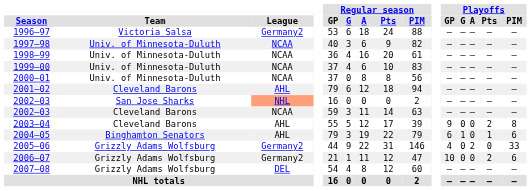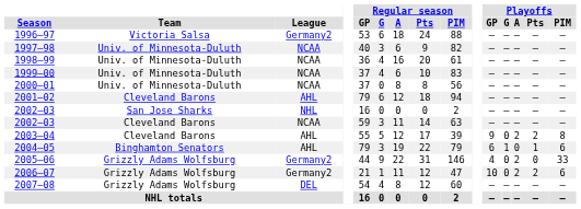 <table border="0" cellpadding="1" cellspacing="0" style="text-align:center; width:60em">
 <tr bgcolor="#e0e0e0">
 <th colspan="3" bgcolor="#ffffff"> </th>
 <th rowspan="99" bgcolor="#ffffff"> </th>
 <th colspan="5"><a href='#'>Regular season</a></th>
 <th rowspan="99" bgcolor="#ffffff"> </th>
 <th colspan="5"><a href='#'>Playoffs</a></th>
 </tr>
 <tr bgcolor="#e0e0e0">
 <th><a href='#'>Season</a></th>
 <th>Team</th>
 <th>League</th>
 <th>GP</th>
 <th><a href='#'>G</a></th>
 <th><a href='#'>A</a></th>
 <th><a href='#'>Pts</a></th>
 <th><a href='#'>PIM</a></th>
 <th>GP</th>
 <th>G</th>
 <th>A</th>
 <th>Pts</th>
 <th>PIM</th>
 </tr>
 <tr>
 <td><a href='#'>1996–97</a></td>
 <td><a href='#'>Victoria Salsa</a></td>
 <td><a href='#'>Germany2</a></td>
 <td>53</td>
 <td>6</td>
 <td>18</td>
 <td>24</td>
 <td>88</td>
 <td>—</td>
 <td>—</td>
 <td>—</td>
 <td>—</td>
 <td>—</td>
 </tr>
 <tr bgcolor="#f0f0f0">
 <td><a href='#'>1997–98</a></td>
 <td><a href='#'>Univ. of Minnesota-Duluth</a></td>
 <td><a href='#'>NCAA</a></td>
 <td>40</td>
 <td>3</td>
 <td>6</td>
 <td>9</td>
 <td>82</td>
 <td>—</td>
 <td>—</td>
 <td>—</td>
 <td>—</td>
 <td>—</td>
 </tr>
 <tr>
 <td><a href='#'>1998–99</a></td>
 <td>Univ. of Minnesota-Duluth</td>
 <td>NCAA</td>
 <td>36</td>
 <td>4</td>
 <td>16</td>
 <td>20</td>
 <td>61</td>
 <td>—</td>
 <td>—</td>
 <td>—</td>
 <td>—</td>
 <td>—</td>
 </tr>
 <tr bgcolor="#f0f0f0">
 <td><a href='#'>1999–00</a></td>
 <td>Univ. of Minnesota-Duluth</td>
 <td>NCAA</td>
 <td>37</td>
 <td>4</td>
 <td>6</td>
 <td>10</td>
 <td>83</td>
 <td>—</td>
 <td>—</td>
 <td>—</td>
 <td>—</td>
 <td>—</td>
 </tr>
 <tr>
 <td><a href='#'>2000–01</a></td>
 <td>Univ. of Minnesota-Duluth</td>
 <td>NCAA</td>
 <td>37</td>
 <td>0</td>
 <td>8</td>
 <td>8</td>
 <td>56</td>
 <td>—</td>
 <td>—</td>
 <td>—</td>
 <td>—</td>
 <td>—</td>
 </tr>
 <tr bgcolor="#f0f0f0">
 <td><a href='#'>2001–02</a></td>
 <td><a href='#'>Cleveland Barons</a></td>
 <td><a href='#'>AHL</a></td>
 <td>79</td>
 <td>6</td>
 <td>12</td>
 <td>18</td>
 <td>94</td>
 <td>—</td>
 <td>—</td>
 <td>—</td>
 <td>—</td>
 <td>—</td>
 </tr>
 <tr>
 <td><a href='#'>2002–03</a></td>
 <td><a href='#'>San Jose Sharks</a></td>
-<td style="background: lightsalmon;"><a href='#'>NHL</a></td>
+<td><a href='#'>NHL</a></td>
 <td>16</td>
 <td>0</td>
 <td>0</td>
 <td>0</td>
 <td>2</td>
 <td>—</td>
 <td>—</td>
 <td>—</td>
 <td>—</td>
 <td>—</td>
 </tr>
 <tr bgcolor="#f0f0f0">
 <td><a href='#'>2002–03</a></td>
 <td>Cleveland Barons</td>
 <td>NCAA</td>
 <td>59</td>
 <td>3</td>
 <td>11</td>
 <td>14</td>
 <td>63</td>
 <td>—</td>
 <td>—</td>
 <td>—</td>
 <td>—</td>
 <td>—</td>
 </tr>
 <tr>
 <td><a href='#'>2003–04</a></td>
 <td>Cleveland Barons</td>
 <td>AHL</td>
 <td>55</td>
 <td>5</td>
 <td>12</td>
 <td>17</td>
 <td>39</td>
 <td>9</td>
 <td>0</td>
-<td>0</td>
+<td>2</td>
 <td>2</td>
 <td>8</td>
 </tr>
 <tr bgcolor="#f0f0f0">
 <td><a href='#'>2004–05</a></td>
 <td><a href='#'>Binghamton Senators</a></td>
 <td>AHL</td>
 <td>79</td>
 <td>3</td>
 <td>19</td>
 <td>22</td>
 <td>79</td>
 <td>6</td>
 <td>1</td>
 <td>0</td>
 <td>1</td>
 <td>6</td>
 </tr>
 <tr>
 <td><a href='#'>2005–06</a></td>
 <td><a href='#'>Grizzly Adams Wolfsburg</a></td>
 <td><a href='#'>Germany2</a></td>
 <td>44</td>
 <td>9</td>
 <td>22</td>
 <td>31</td>
 <td>146</td>
 <td>4</td>
 <td>0</td>
 <td>2</td>
 <td>0</td>
 <td>33</td>
 </tr>
 <tr bgcolor="#f0f0f0">
 <td><a href='#'>2006–07</a></td>
 <td>Grizzly Adams Wolfsburg</td>
 <td>Germany2</td>
 <td>21</td>
 <td>1</td>
 <td>11</td>
 <td>12</td>
 <td>47</td>
 <td>10</td>
 <td>0</td>
-<td>0</td>
+<td>2</td>
 <td>2</td>
 <td>6</td>
 </tr>
 <tr>
 <td><a href='#'>2007–08</a></td>
 <td>Grizzly Adams Wolfsburg</td>
 <td><a href='#'>DEL</a></td>
 <td>54</td>
 <td>4</td>
 <td>8</td>
 <td>12</td>
 <td>60</td>
 <td>—</td>
 <td>—</td>
 <td>—</td>
 <td>—</td>
 <td>—</td>
 </tr>
 <tr>
 </tr>
 <tr ALIGN="center" bgcolor="#e0e0e0">
 <th colspan="3">NHL totals</th>
 <th ALIGN="center">16</th>
 <th ALIGN="center">0</th>
 <th ALIGN="center">0</th>
 <th ALIGN="center">0</th>
 <th ALIGN="center">2</th>
 <th ALIGN="center">—</th>
 <th ALIGN="center">—</th>
 <th ALIGN="center">—</th>
 <th ALIGN="center">—</th>
 <th ALIGN="center">—</th>
 </tr>
 </table>
